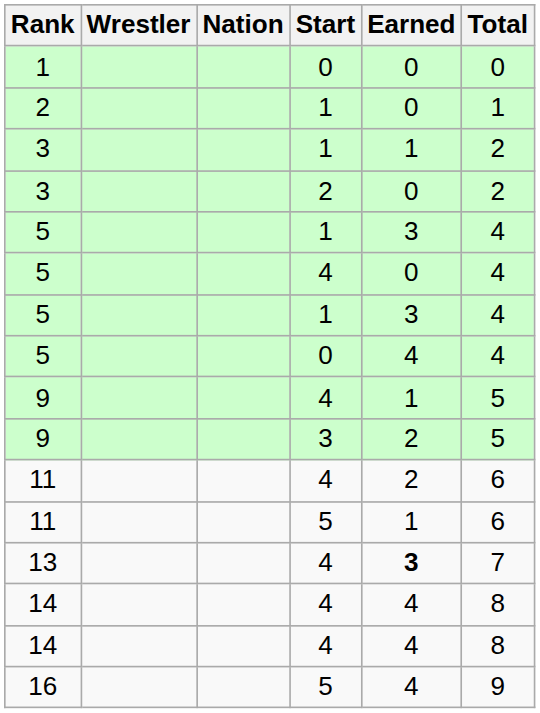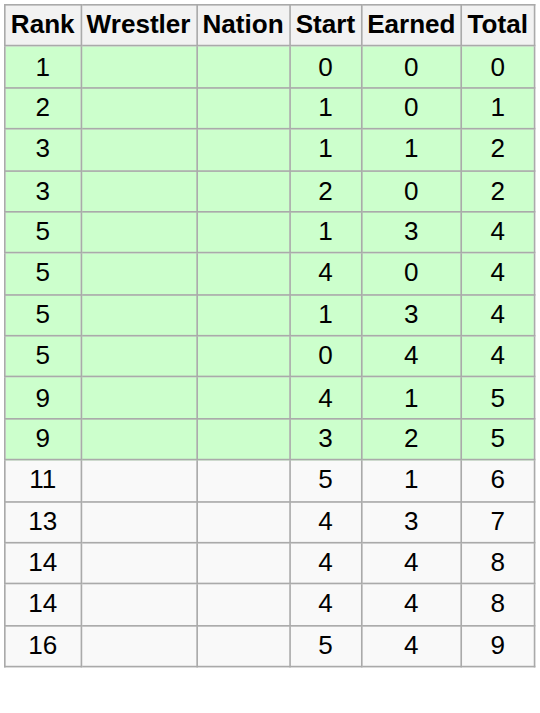 <table class="wikitable sortable" style="text-align:center;">
 <tr>
 <th>Rank</th>
 <th>Wrestler</th>
 <th>Nation</th>
 <th>Start</th>
 <th>Earned</th>
 <th>Total</th>
 </tr>
 <tr style="background:#cfc;">
 <td>1</td>
 <td align=left></td>
 <td align=left></td>
 <td>0</td>
 <td>0</td>
 <td>0</td>
 </tr>
 <tr style="background:#cfc;">
 <td>2</td>
 <td align=left></td>
 <td align=left></td>
 <td>1</td>
 <td>0</td>
 <td>1</td>
 </tr>
 <tr style="background:#cfc;">
 <td>3</td>
 <td align=left></td>
 <td align=left></td>
 <td>1</td>
 <td>1</td>
 <td>2</td>
 </tr>
 <tr style="background:#cfc;">
 <td>3</td>
 <td align=left></td>
 <td align=left></td>
 <td>2</td>
 <td>0</td>
 <td>2</td>
 </tr>
 <tr style="background:#cfc;">
 <td>5</td>
 <td align=left></td>
 <td align=left></td>
 <td>1</td>
 <td>3</td>
 <td>4</td>
 </tr>
 <tr style="background:#cfc;">
 <td>5</td>
 <td align=left></td>
 <td align=left></td>
 <td>4</td>
 <td>0</td>
 <td>4</td>
 </tr>
 <tr style="background:#cfc;">
 <td>5</td>
 <td align=left></td>
 <td align=left></td>
 <td>1</td>
 <td>3</td>
 <td>4</td>
 </tr>
 <tr style="background:#cfc;">
 <td>5</td>
 <td align=left></td>
 <td align=left></td>
 <td>0</td>
 <td>4</td>
 <td>4</td>
 </tr>
 <tr style="background:#cfc;">
 <td>9</td>
 <td align=left></td>
 <td align=left></td>
 <td>4</td>
 <td>1</td>
 <td>5</td>
 </tr>
 <tr style="background:#cfc;">
 <td>9</td>
 <td align=left></td>
 <td align=left></td>
 <td>3</td>
 <td>2</td>
 <td>5</td>
 </tr>
 <tr>
 <td>11</td>
 <td align=left></td>
 <td align=left></td>
-<td>4</td>
-<td>2</td>
-<td>6</td>
-</tr>
-<tr>
-<td>11</td>
-<td align=left></td>
-<td align=left></td>
 <td>5</td>
 <td>1</td>
 <td>6</td>
 </tr>
 <tr>
 <td>13</td>
 <td align=left></td>
 <td align=left></td>
 <td>4</td>
-<td><strong>3</strong></td>
+<td>3</td>
 <td>7</td>
 </tr>
 <tr>
 <td>14</td>
 <td align=left></td>
 <td align=left></td>
 <td>4</td>
 <td>4</td>
 <td>8</td>
 </tr>
 <tr>
 <td>14</td>
 <td align=left></td>
 <td align=left></td>
 <td>4</td>
 <td>4</td>
 <td>8</td>
 </tr>
 <tr>
 <td>16</td>
 <td align=left></td>
 <td align=left></td>
 <td>5</td>
 <td>4</td>
 <td>9</td>
 </tr>
 </table>
